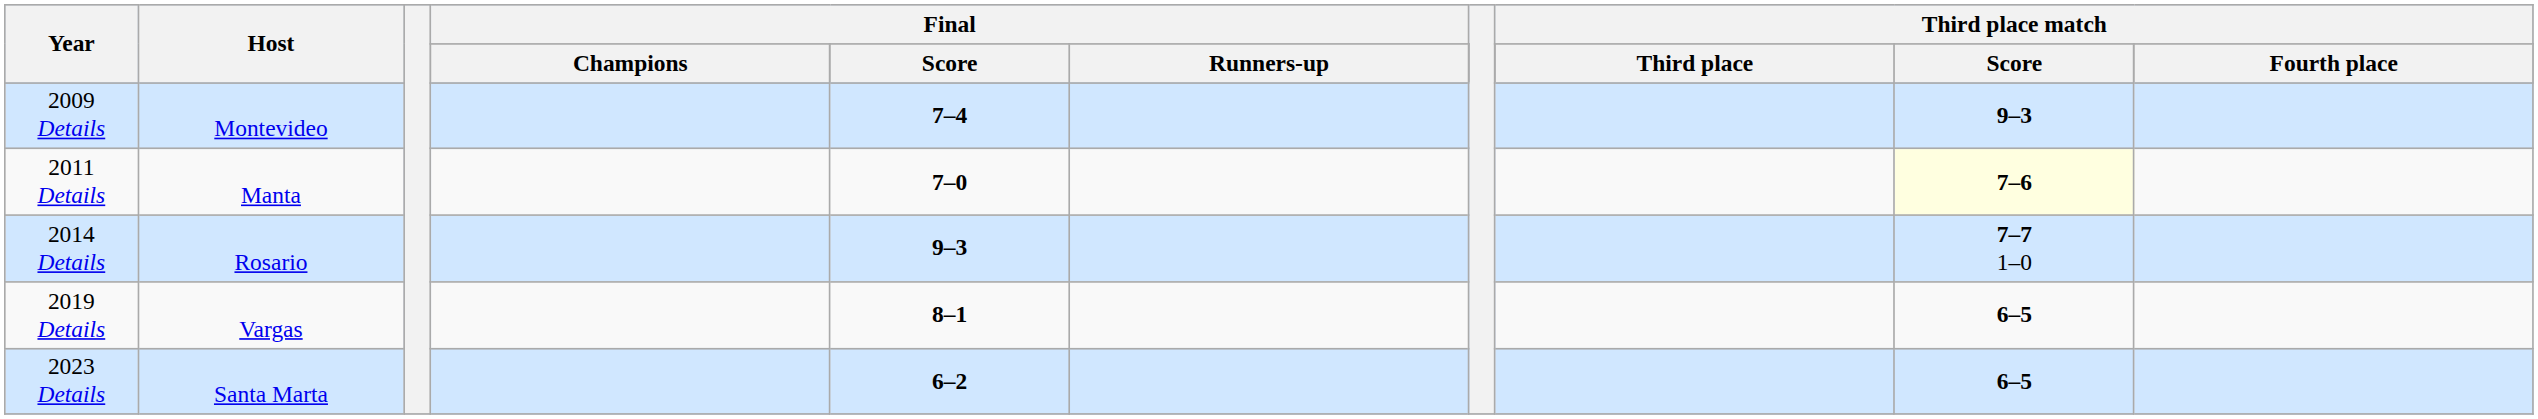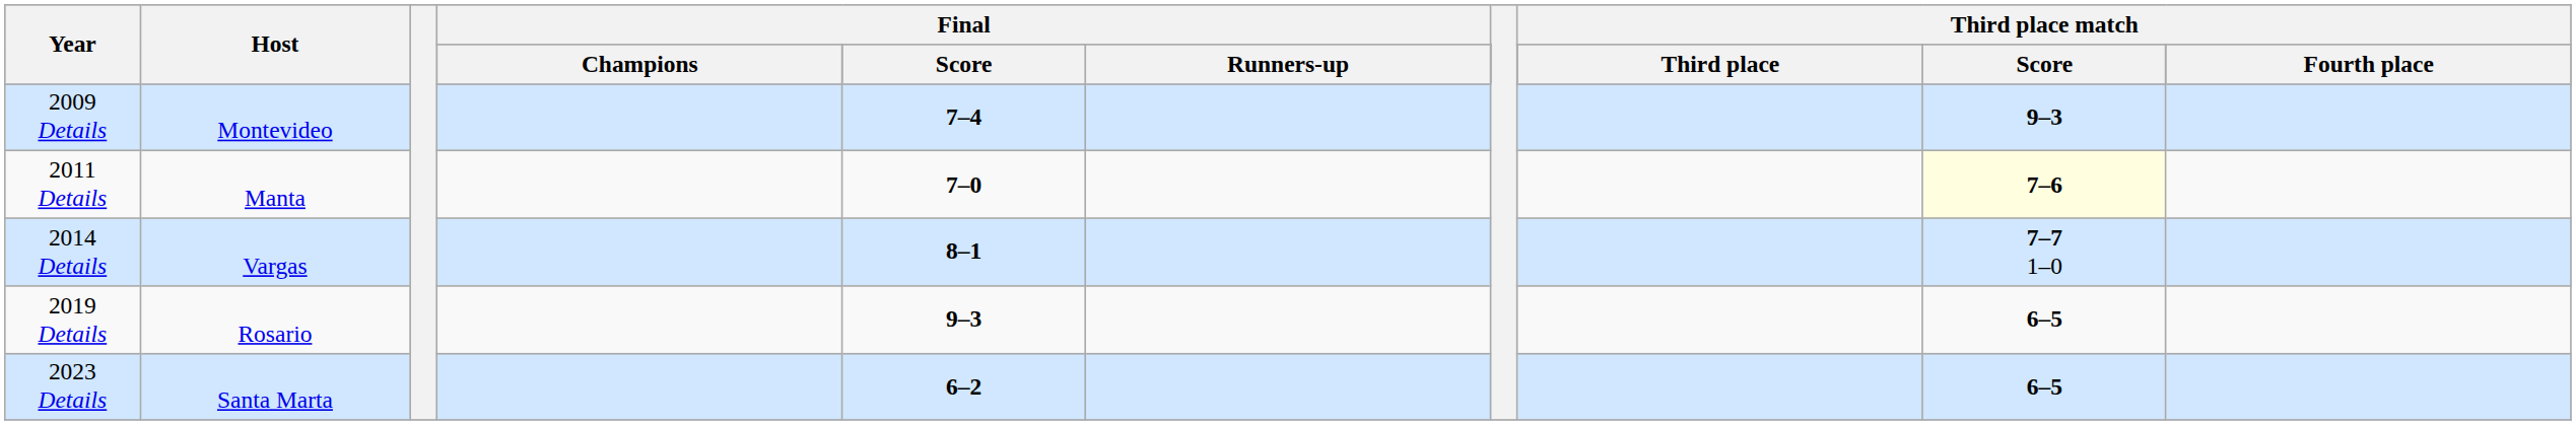 <table class="wikitable" style="font-size:90%; width: 98%; text-align: center;">
 <tr bgcolor=#C1D8FF>
 <th rowspan=2 width=5%>Year</th>
 <th rowspan=2 width=10%>Host</th>
 <th width=1% rowspan=7 bgcolor=ffffff></th>
 <th colspan=3>Final</th>
 <th width=1% rowspan=7 bgcolor=ffffff></th>
 <th colspan=3>Third place match</th>
 </tr>
 <tr bgcolor=FEF>
 <th width=15%>Champions</th>
 <th width=9%>Score</th>
 <th width=15%>Runners-up</th>
 <th width=15%>Third place</th>
 <th width=9%>Score</th>
 <th width=15%>Fourth place</th>
 </tr>
 <tr bgcolor=#D0E7FF>
 <td>2009<br><em><a href='#'>Details</a></em></td>
 <td><br><a href='#'>Montevideo</a></td>
 <td><strong></strong></td>
 <td><strong> 7–4 </strong></td>
 <td></td>
 <td></td>
 <td><strong> 9–3 </strong></td>
 <td></td>
 </tr>
 <tr>
 <td>2011<br><em><a href='#'>Details</a></em></td>
 <td><br><a href='#'>Manta</a></td>
 <td><strong></strong></td>
 <td><strong> 7–0 </strong></td>
 <td></td>
 <td></td>
 <td style="background: lightyellow;"><strong> 7–6 </strong></td>
 <td></td>
 </tr>
 <tr bgcolor=#D0E7FF>
 <td>2014<br><em><a href='#'>Details</a></em></td>
-<td><br><a href='#'>Rosario</a></td>
+<td><br><a href='#'>Vargas</a></td>
 <td><strong></strong></td>
-<td><strong> 9–3 </strong></td>
+<td><strong> 8–1 </strong></td>
 <td></td>
 <td></td>
 <td><strong> 7–7  </strong><br>1–0 </td>
 <td></td>
 </tr>
 <tr>
 <td>2019<br><em><a href='#'>Details</a></em></td>
-<td><br><a href='#'>Vargas</a></td>
+<td><br><a href='#'>Rosario</a></td>
 <td><strong></strong></td>
-<td><strong> 8–1 </strong></td>
+<td><strong> 9–3 </strong></td>
 <td></td>
 <td></td>
 <td><strong> 6–5</strong></td>
 <td></td>
 </tr>
 <tr bgcolor=#D0E7FF>
 <td>2023<br><em><a href='#'>Details</a></em></td>
 <td><br><a href='#'>Santa Marta</a></td>
 <td><strong></strong></td>
 <td><strong> 6–2 </strong></td>
 <td></td>
 <td></td>
 <td><strong> 6–5  </strong></td>
 <td></td>
 </tr>
 </table>
